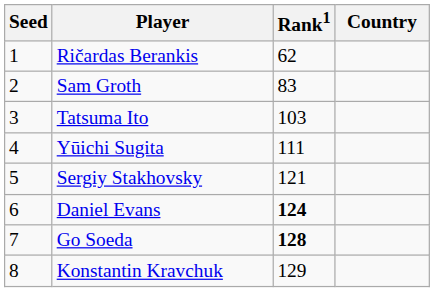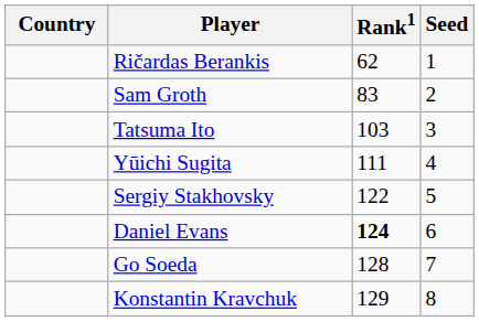 <table class="sortable wikitable">
 <tr>
-<th>Seed</th>
+<th width="70">Country</th>
 <th width="175">Player</th>
 <th>Rank<sup>1</sup></th>
-<th width="70">Country</th>
+<th>Seed</th>
 </tr>
 <tr>
-<td>1</td>
+<td></td>
 <td><a href='#'>Ričardas Berankis</a></td>
 <td>62</td>
-<td></td>
+<td>1</td>
 </tr>
 <tr>
-<td>2</td>
+<td></td>
 <td><a href='#'>Sam Groth</a></td>
 <td>83</td>
-<td></td>
+<td>2</td>
 </tr>
 <tr>
-<td>3</td>
+<td></td>
 <td><a href='#'>Tatsuma Ito</a></td>
 <td>103</td>
-<td></td>
+<td>3</td>
 </tr>
 <tr>
-<td>4</td>
+<td></td>
 <td><a href='#'>Yūichi Sugita</a></td>
 <td>111</td>
-<td></td>
+<td>4</td>
 </tr>
 <tr>
+<td></td>
+<td><a href='#'>Sergiy Stakhovsky</a></td>
+<td>122</td>
 <td>5</td>
-<td><a href='#'>Sergiy Stakhovsky</a></td>
-<td>121</td>
-<td></td>
 </tr>
 <tr>
-<td>6</td>
+<td></td>
 <td><a href='#'>Daniel Evans</a></td>
 <td><strong>124</strong></td>
-<td></td>
+<td>6</td>
 </tr>
 <tr>
+<td></td>
+<td><a href='#'>Go Soeda</a></td>
+<td>128</td>
 <td>7</td>
-<td><a href='#'>Go Soeda</a></td>
-<td><strong>128</strong></td>
-<td></td>
 </tr>
 <tr>
-<td>8</td>
+<td></td>
 <td><a href='#'>Konstantin Kravchuk</a></td>
 <td>129</td>
-<td></td>
+<td>8</td>
 </tr>
 </table>
